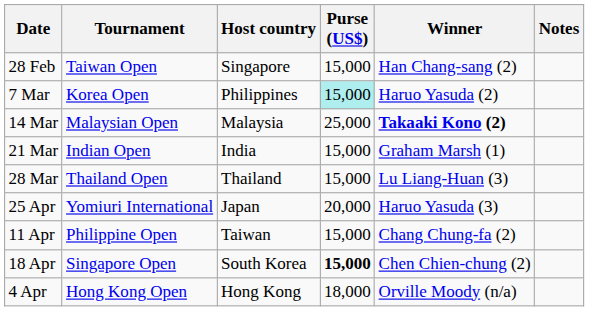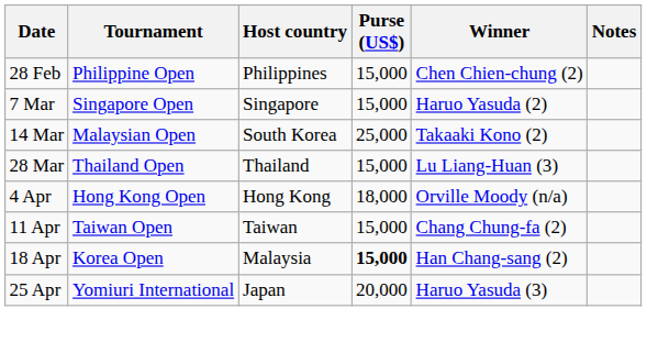 <table class="wikitable" style="font-size:95%">
 <tr>
 <th>Date</th>
 <th>Tournament</th>
 <th>Host country</th>
 <th>Purse<br>(<a href='#'>US$</a>)</th>
 <th>Winner</th>
 <th>Notes</th>
 </tr>
 <tr>
 <td>28 Feb</td>
-<td><a href='#'>Taiwan Open</a></td>
-<td>Singapore</td>
+<td><a href='#'>Philippine Open</a></td>
+<td>Philippines</td>
 <td align=right>15,000</td>
-<td> <a href='#'>Han Chang-sang</a> (2)</td>
+<td> <a href='#'>Chen Chien-chung</a> (2)</td>
 <td></td>
 </tr>
 <tr>
 <td>7 Mar</td>
-<td><a href='#'>Korea Open</a></td>
-<td>Philippines</td>
-<td align=right style="background: paleturquoise;">15,000</td>
+<td><a href='#'>Singapore Open</a></td>
+<td>Singapore</td>
+<td align=right>15,000</td>
 <td> <a href='#'>Haruo Yasuda</a> (2)</td>
 <td></td>
 </tr>
 <tr>
 <td>14 Mar</td>
 <td><a href='#'>Malaysian Open</a></td>
-<td>Malaysia</td>
+<td>South Korea</td>
 <td align=right>25,000</td>
-<td><strong> <a href='#'>Takaaki Kono</a> (2)</strong></td>
-<td></td>
-</tr>
-<tr>
-<td>21 Mar</td>
-<td><a href='#'>Indian Open</a></td>
-<td>India</td>
-<td align=right>15,000</td>
-<td> <a href='#'>Graham Marsh</a> (1)</td>
+<td> <a href='#'>Takaaki Kono</a> (2)</td>
 <td></td>
 </tr>
 <tr>
 <td>28 Mar</td>
 <td><a href='#'>Thailand Open</a></td>
 <td>Thailand</td>
 <td align=right>15,000</td>
 <td> <a href='#'>Lu Liang-Huan</a> (3)</td>
 <td></td>
 </tr>
 <tr>
+<td>4 Apr</td>
+<td><a href='#'>Hong Kong Open</a></td>
+<td>Hong Kong</td>
+<td align=right>18,000</td>
+<td> <a href='#'>Orville Moody</a> (n/a)</td>
+<td></td>
+</tr>
+<tr>
+<td>11 Apr</td>
+<td><a href='#'>Taiwan Open</a></td>
+<td>Taiwan</td>
+<td align=right>15,000</td>
+<td> <a href='#'>Chang Chung-fa</a> (2)</td>
+<td></td>
+</tr>
+<tr>
+<td>18 Apr</td>
+<td><a href='#'>Korea Open</a></td>
+<td>Malaysia</td>
+<td align=right><strong>15,000</strong></td>
+<td> <a href='#'>Han Chang-sang</a> (2)</td>
+<td></td>
+</tr>
+<tr>
 <td>25 Apr</td>
 <td><a href='#'>Yomiuri International</a></td>
 <td>Japan</td>
 <td align=right>20,000</td>
 <td> <a href='#'>Haruo Yasuda</a> (3)</td>
 <td></td>
 </tr>
-<tr>
-<td>11 Apr</td>
-<td><a href='#'>Philippine Open</a></td>
-<td>Taiwan</td>
-<td align=right>15,000</td>
-<td> <a href='#'>Chang Chung-fa</a> (2)</td>
-<td></td>
-</tr>
-<tr>
-<td>18 Apr</td>
-<td><a href='#'>Singapore Open</a></td>
-<td>South Korea</td>
-<td align=right><strong>15,000</strong></td>
-<td> <a href='#'>Chen Chien-chung</a> (2)</td>
-<td></td>
-</tr>
-<tr>
-<td>4 Apr</td>
-<td><a href='#'>Hong Kong Open</a></td>
-<td>Hong Kong</td>
-<td align=right>18,000</td>
-<td> <a href='#'>Orville Moody</a> (n/a)</td>
-<td></td>
-</tr>
 </table>
